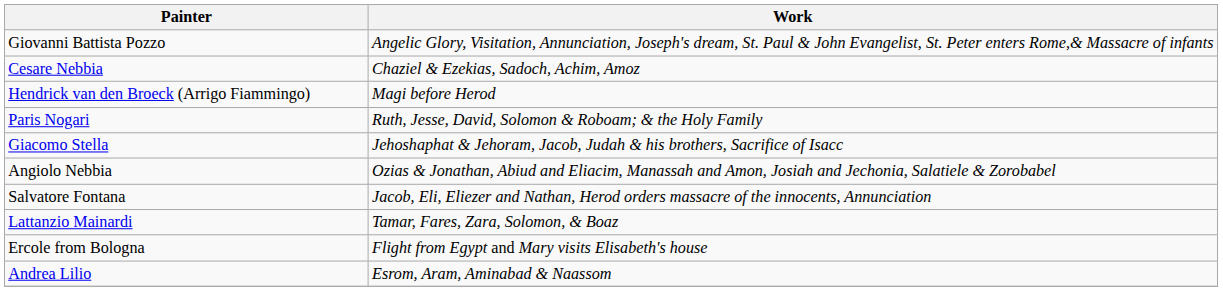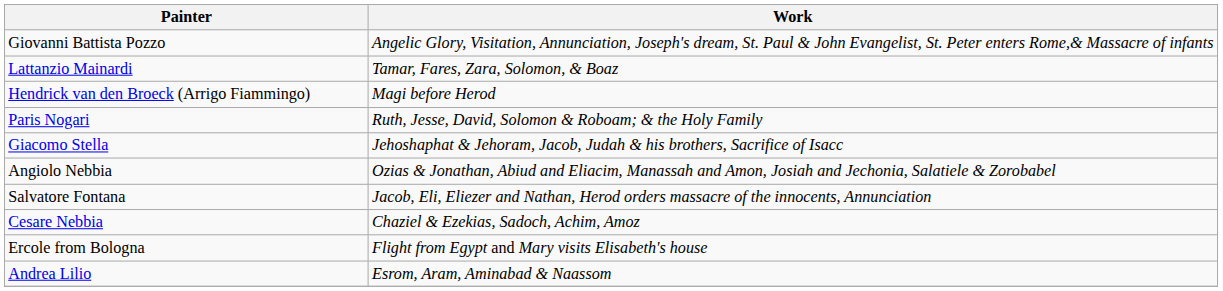 <table class=wikitable>
 <tr>
 <th width="30%">Painter</th>
 <th width="70%">Work</th>
 </tr>
 <tr valign="top">
 <td>Giovanni Battista Pozzo</td>
 <td><em>Angelic Glory, Visitation, Annunciation, Joseph's dream, St. Paul & John Evangelist, St. Peter enters Rome,& Massacre of infants</em></td>
 </tr>
 <tr valign="top">
-<td><a href='#'>Cesare Nebbia</a></td>
-<td><em>Chaziel & Ezekias, Sadoch, Achim, Amoz</em></td>
+<td><a href='#'>Lattanzio Mainardi</a></td>
+<td><em>Tamar, Fares, Zara, Solomon, & Boaz</em></td>
 </tr>
 <tr valign="top">
 <td><a href='#'>Hendrick van den Broeck</a> (Arrigo Fiammingo)</td>
 <td><em>Magi before Herod</em></td>
 </tr>
 <tr valign="top">
 <td><a href='#'>Paris Nogari</a></td>
 <td><em>Ruth, Jesse, David, Solomon & Roboam; & the Holy Family</em></td>
 </tr>
 <tr valign="top">
 <td><a href='#'>Giacomo Stella</a></td>
 <td><em>Jehoshaphat & Jehoram, Jacob, Judah & his brothers, Sacrifice of Isacc</em></td>
 </tr>
 <tr valign="top">
 <td>Angiolo Nebbia</td>
 <td><em>Ozias & Jonathan, Abiud and Eliacim, Manassah and Amon, Josiah and Jechonia, Salatiele & Zorobabel</em></td>
 </tr>
 <tr valign="top">
 <td>Salvatore Fontana</td>
 <td><em>Jacob, Eli, Eliezer and Nathan, Herod orders massacre of the innocents, Annunciation</em></td>
 </tr>
 <tr valign="top">
-<td><a href='#'>Lattanzio Mainardi</a></td>
-<td><em>Tamar, Fares, Zara, Solomon, & Boaz</em></td>
+<td><a href='#'>Cesare Nebbia</a></td>
+<td><em>Chaziel & Ezekias, Sadoch, Achim, Amoz</em></td>
 </tr>
 <tr valign="top">
 <td>Ercole from Bologna</td>
 <td><em>Flight from Egypt</em> and <em>Mary visits Elisabeth's house</em></td>
 </tr>
 <tr valign="top">
 <td><a href='#'>Andrea Lilio</a></td>
 <td><em>Esrom, Aram, Aminabad & Naassom</em></td>
 </tr>
 <tr valign="top">
 </tr>
 </table>
